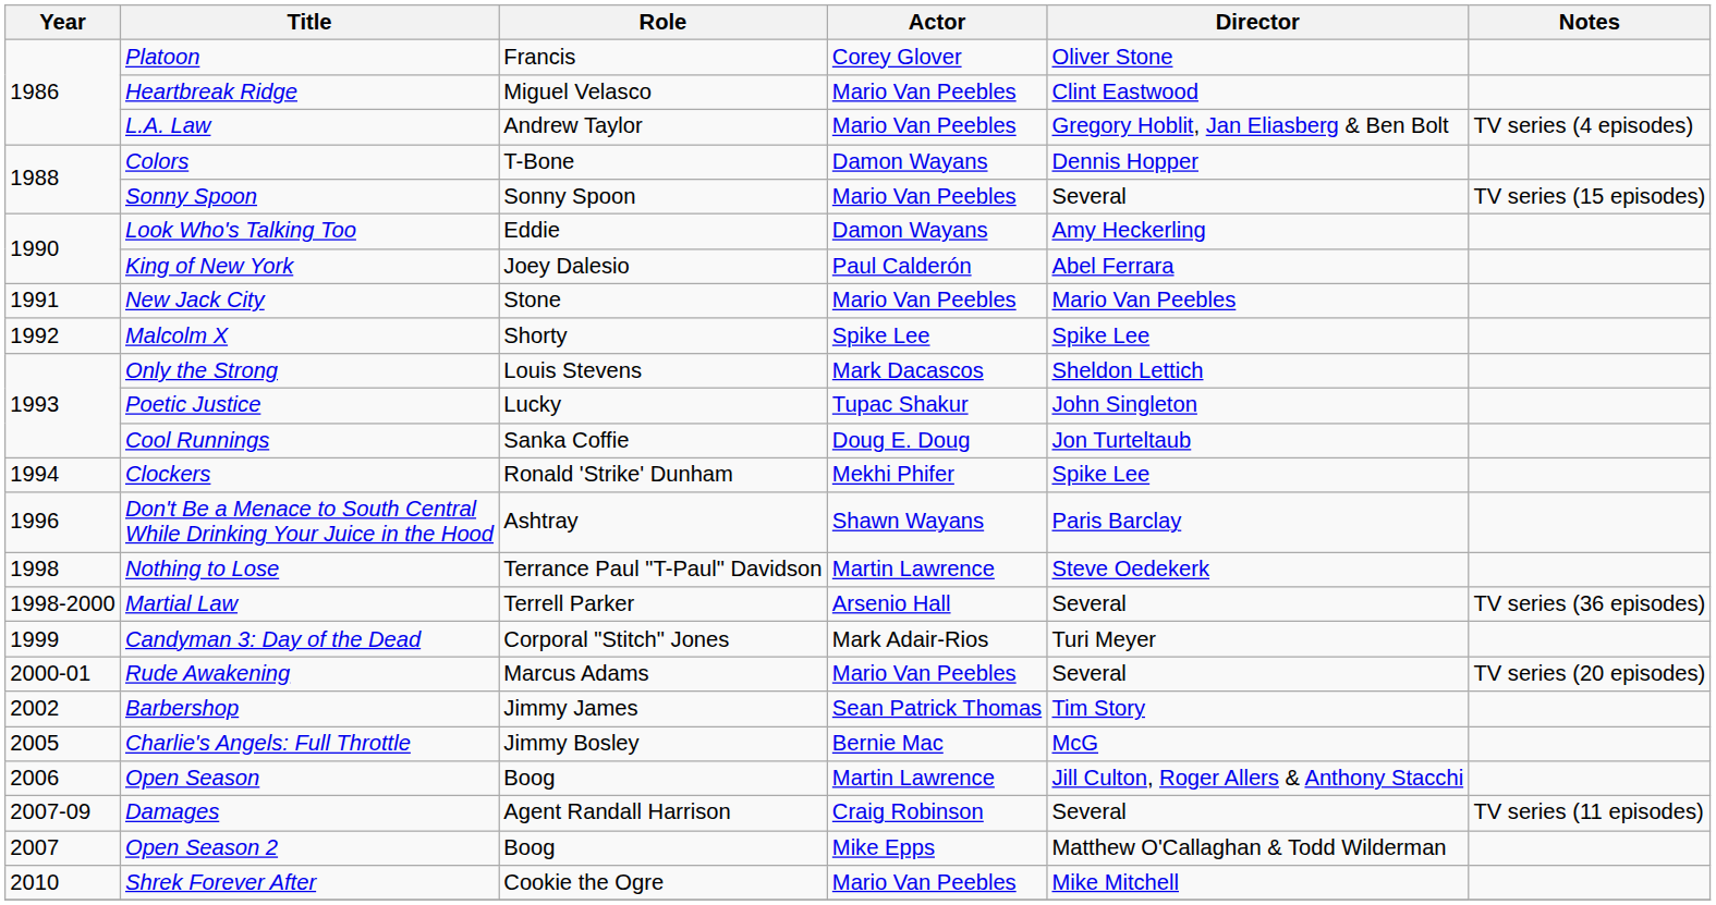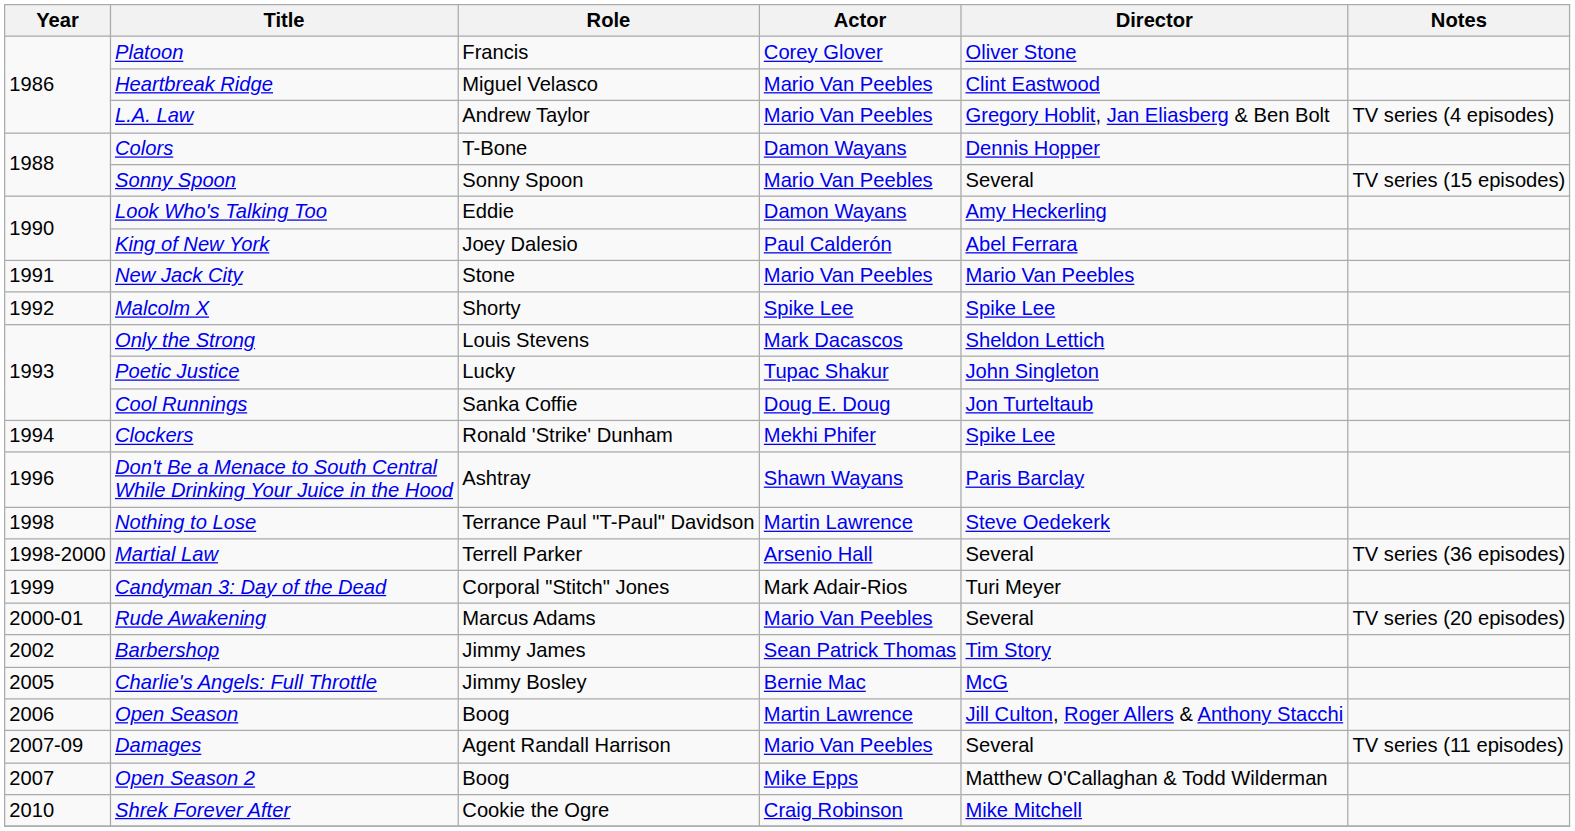 <table class="wikitable">
 <tr>
 <th>Year</th>
 <th>Title</th>
 <th>Role</th>
 <th>Actor</th>
 <th>Director</th>
 <th>Notes</th>
 </tr>
 <tr>
 <td rowspan=3>1986</td>
 <td><em><a href='#'>Platoon</a></em></td>
 <td>Francis</td>
 <td><a href='#'>Corey Glover</a></td>
 <td><a href='#'>Oliver Stone</a></td>
 <td></td>
 </tr>
 <tr>
 <td><em><a href='#'>Heartbreak Ridge</a></em></td>
 <td>Miguel Velasco</td>
 <td><a href='#'>Mario Van Peebles</a></td>
 <td><a href='#'>Clint Eastwood</a></td>
 <td></td>
 </tr>
 <tr>
 <td><em><a href='#'>L.A. Law</a></em></td>
 <td>Andrew Taylor</td>
 <td><a href='#'>Mario Van Peebles</a></td>
 <td><a href='#'>Gregory Hoblit</a>, <a href='#'>Jan Eliasberg</a> & Ben Bolt</td>
 <td>TV series (4 episodes)</td>
 </tr>
 <tr>
 <td rowspan=2>1988</td>
 <td><em><a href='#'>Colors</a></em></td>
 <td>T-Bone</td>
 <td><a href='#'>Damon Wayans</a></td>
 <td><a href='#'>Dennis Hopper</a></td>
 <td></td>
 </tr>
 <tr>
 <td><em><a href='#'>Sonny Spoon</a></em></td>
 <td>Sonny Spoon</td>
 <td><a href='#'>Mario Van Peebles</a></td>
 <td>Several</td>
 <td>TV series (15 episodes)</td>
 </tr>
 <tr>
 <td rowspan=2>1990</td>
 <td><em><a href='#'>Look Who's Talking Too</a></em></td>
 <td>Eddie</td>
 <td><a href='#'>Damon Wayans</a></td>
 <td><a href='#'>Amy Heckerling</a></td>
 <td></td>
 </tr>
 <tr>
 <td><em><a href='#'>King of New York</a></em></td>
 <td>Joey Dalesio</td>
 <td><a href='#'>Paul Calderón</a></td>
 <td><a href='#'>Abel Ferrara</a></td>
 <td></td>
 </tr>
 <tr>
 <td rowspan=1>1991</td>
 <td><em><a href='#'>New Jack City</a></em></td>
 <td>Stone</td>
 <td><a href='#'>Mario Van Peebles</a></td>
 <td><a href='#'>Mario Van Peebles</a></td>
 <td></td>
 </tr>
 <tr>
 <td rowspan=1>1992</td>
 <td><em><a href='#'>Malcolm X</a></em></td>
 <td>Shorty</td>
 <td><a href='#'>Spike Lee</a></td>
 <td><a href='#'>Spike Lee</a></td>
 <td></td>
 </tr>
 <tr>
 <td rowspan=3>1993</td>
 <td><em><a href='#'>Only the Strong</a></em></td>
 <td>Louis Stevens</td>
 <td><a href='#'>Mark Dacascos</a></td>
 <td><a href='#'>Sheldon Lettich</a></td>
 <td></td>
 </tr>
 <tr>
 <td><em><a href='#'>Poetic Justice</a></em></td>
 <td>Lucky</td>
 <td><a href='#'>Tupac Shakur</a></td>
 <td><a href='#'>John Singleton</a></td>
 <td></td>
 </tr>
 <tr>
 <td><em><a href='#'>Cool Runnings</a></em></td>
 <td>Sanka Coffie</td>
 <td><a href='#'>Doug E. Doug</a></td>
 <td><a href='#'>Jon Turteltaub</a></td>
 <td></td>
 </tr>
 <tr>
 <td rowspan=1>1994</td>
 <td><em><a href='#'>Clockers</a></em></td>
 <td>Ronald 'Strike' Dunham</td>
 <td><a href='#'>Mekhi Phifer</a></td>
 <td><a href='#'>Spike Lee</a></td>
 <td></td>
 </tr>
 <tr>
 <td rowspan=1>1996</td>
 <td><em><a href='#'>Don't Be a Menace to South Central<br> While Drinking Your Juice in the Hood</a></em></td>
 <td>Ashtray</td>
 <td><a href='#'>Shawn Wayans</a></td>
 <td><a href='#'>Paris Barclay</a></td>
 <td></td>
 </tr>
 <tr>
 <td rowspan=1>1998</td>
 <td><em><a href='#'>Nothing to Lose</a></em></td>
 <td>Terrance Paul "T-Paul" Davidson</td>
 <td><a href='#'>Martin Lawrence</a></td>
 <td><a href='#'>Steve Oedekerk</a></td>
 <td></td>
 </tr>
 <tr>
 <td rowspan=1>1998-2000</td>
 <td><em><a href='#'>Martial Law</a></em></td>
 <td>Terrell Parker</td>
 <td><a href='#'>Arsenio Hall</a></td>
 <td>Several</td>
 <td>TV series (36 episodes)</td>
 </tr>
 <tr>
 <td rowspan=1>1999</td>
 <td><em><a href='#'>Candyman 3: Day of the Dead</a></em></td>
 <td>Corporal "Stitch" Jones</td>
 <td>Mark Adair-Rios</td>
 <td>Turi Meyer</td>
 <td></td>
 </tr>
 <tr>
 <td rowspan=1>2000-01</td>
 <td><em><a href='#'>Rude Awakening</a></em></td>
 <td>Marcus Adams</td>
 <td><a href='#'>Mario Van Peebles</a></td>
 <td>Several</td>
 <td>TV series (20 episodes)</td>
 </tr>
 <tr>
 <td rowspan=1>2002</td>
 <td><em><a href='#'>Barbershop</a></em></td>
 <td>Jimmy James</td>
 <td><a href='#'>Sean Patrick Thomas</a></td>
 <td><a href='#'>Tim Story</a></td>
 <td></td>
 </tr>
 <tr>
 <td rowspan=1>2005</td>
 <td><em><a href='#'>Charlie's Angels: Full Throttle</a></em></td>
 <td>Jimmy Bosley</td>
 <td><a href='#'>Bernie Mac</a></td>
 <td><a href='#'>McG</a></td>
 <td></td>
 </tr>
 <tr>
 <td rowspan=1>2006</td>
 <td><em><a href='#'>Open Season</a></em></td>
 <td>Boog</td>
 <td><a href='#'>Martin Lawrence</a></td>
 <td><a href='#'>Jill Culton</a>, <a href='#'>Roger Allers</a> & <a href='#'>Anthony Stacchi</a></td>
 <td></td>
 </tr>
 <tr>
 <td rowspan=1>2007-09</td>
 <td><em><a href='#'>Damages</a></em></td>
 <td>Agent Randall Harrison</td>
-<td><a href='#'>Craig Robinson</a></td>
+<td><a href='#'>Mario Van Peebles</a></td>
 <td>Several</td>
 <td>TV series (11 episodes)</td>
 </tr>
 <tr>
 <td rowspan=1>2007</td>
 <td><em><a href='#'>Open Season 2</a></em></td>
 <td>Boog</td>
 <td><a href='#'>Mike Epps</a></td>
 <td>Matthew O'Callaghan & Todd Wilderman</td>
 <td></td>
 </tr>
 <tr>
 <td rowspan=1>2010</td>
 <td><em><a href='#'>Shrek Forever After</a></em></td>
 <td>Cookie the Ogre</td>
-<td><a href='#'>Mario Van Peebles</a></td>
+<td><a href='#'>Craig Robinson</a></td>
 <td><a href='#'>Mike Mitchell</a></td>
 <td></td>
 </tr>
 <tr>
 </tr>
 </table>
